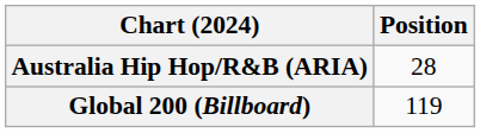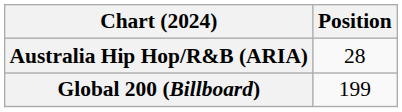 <table class="wikitable sortable plainrowheaders" style="text-align:center">
 <tr>
 <th scope="col">Chart (2024)</th>
 <th scope="col">Position</th>
 </tr>
 <tr>
 <th scope="row">Australia Hip Hop/R&B (ARIA)</th>
 <td>28</td>
 </tr>
 <tr>
 <th scope="row">Global 200 (<em>Billboard</em>)</th>
-<td>119</td>
+<td>199</td>
 </tr>
 </table>
